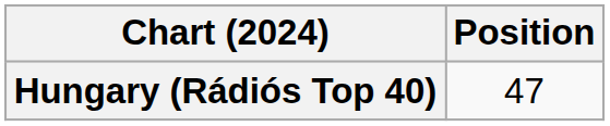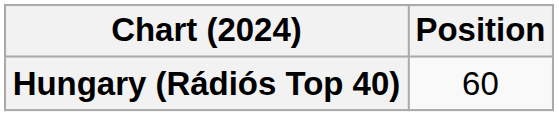 <table class="wikitable sortable plainrowheaders" style="text-align:center">
 <tr>
 <th scope="col">Chart (2024)</th>
 <th scope="col">Position</th>
 </tr>
 <tr>
 <th scope="row">Hungary (Rádiós Top 40)</th>
-<td>47</td>
+<td>60</td>
 </tr>
 </table>
